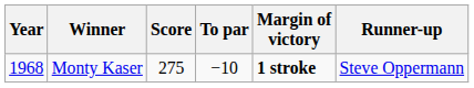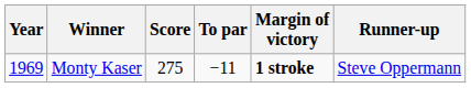 <table class=wikitable style="font-size:95%">
 <tr>
 <th>Year</th>
 <th>Winner</th>
 <th>Score</th>
 <th>To par</th>
 <th>Margin of<br>victory</th>
 <th>Runner-up</th>
 </tr>
 <tr>
-<td><a href='#'>1968</a></td>
+<td><a href='#'>1969</a></td>
 <td> <a href='#'>Monty Kaser</a></td>
 <td align=center>275</td>
-<td align=center>−10</td>
+<td align=center>−11</td>
 <td><strong>1 stroke</strong></td>
 <td> <a href='#'>Steve Oppermann</a></td>
 </tr>
 </table>
